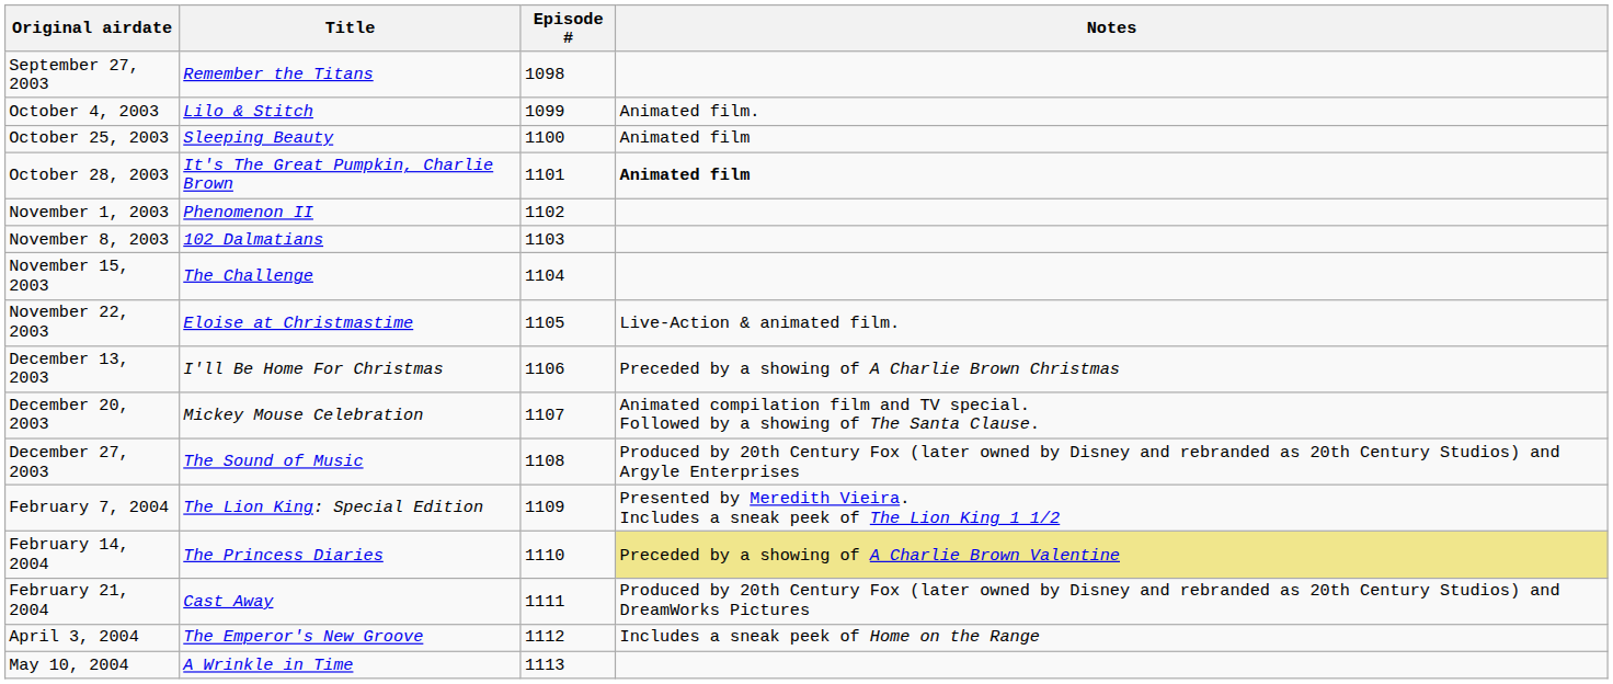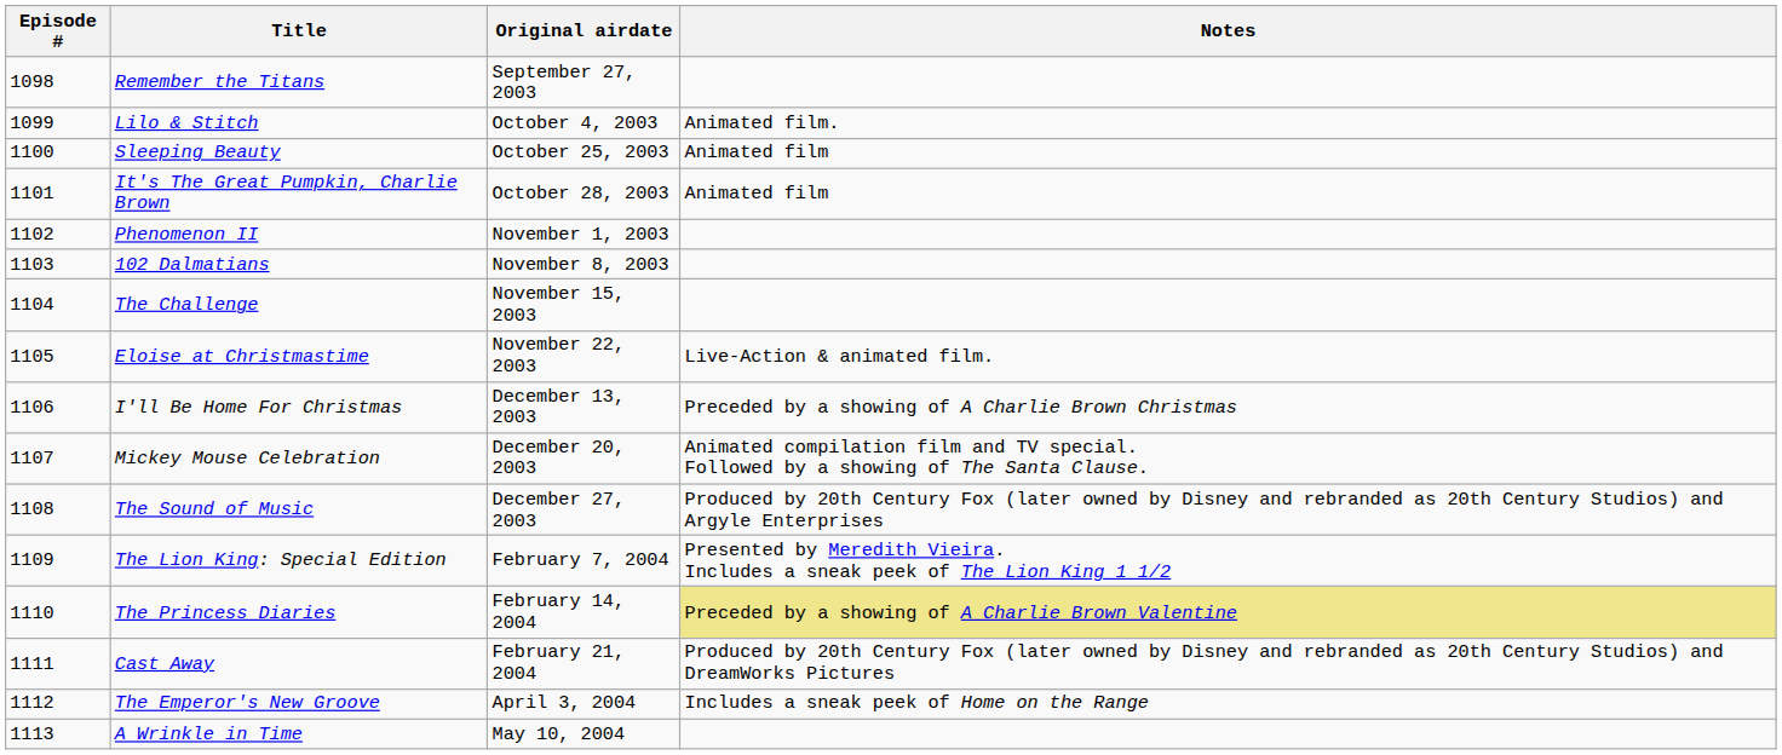 <table class="wikitable sortable">
 <tr>
+<th>Episode #</th>
+<th>Title</th>
 <th>Original airdate</th>
-<th>Title</th>
-<th>Episode #</th>
 <th>Notes</th>
 </tr>
 <tr>
+<td>1098</td>
+<td><em><a href='#'>Remember the Titans</a></em></td>
 <td>September 27, 2003</td>
-<td><em><a href='#'>Remember the Titans</a></em></td>
-<td>1098</td>
 <td></td>
 </tr>
 <tr>
+<td>1099</td>
+<td><em><a href='#'>Lilo & Stitch</a></em></td>
 <td>October 4, 2003</td>
-<td><em><a href='#'>Lilo & Stitch</a></em></td>
-<td>1099</td>
 <td>Animated film.</td>
 </tr>
 <tr>
+<td>1100</td>
+<td><em><a href='#'>Sleeping Beauty</a></em></td>
 <td>October 25, 2003</td>
-<td><em><a href='#'>Sleeping Beauty</a></em></td>
-<td>1100</td>
 <td>Animated film</td>
 </tr>
 <tr>
+<td>1101</td>
+<td><em><a href='#'>It's The Great Pumpkin, Charlie Brown</a></em></td>
 <td>October 28, 2003</td>
-<td><em><a href='#'>It's The Great Pumpkin, Charlie Brown</a></em></td>
-<td>1101</td>
-<td><strong>Animated film</strong></td>
+<td>Animated film</td>
 </tr>
 <tr>
+<td>1102</td>
+<td><em><a href='#'>Phenomenon II</a></em></td>
 <td>November 1, 2003</td>
-<td><em><a href='#'>Phenomenon II</a></em></td>
-<td>1102</td>
 <td></td>
 </tr>
 <tr>
+<td>1103</td>
+<td><em><a href='#'>102 Dalmatians</a></em></td>
 <td>November 8, 2003</td>
-<td><em><a href='#'>102 Dalmatians</a></em></td>
-<td>1103</td>
 <td></td>
 </tr>
 <tr>
+<td>1104</td>
+<td><em><a href='#'>The Challenge</a></em></td>
 <td>November 15, 2003</td>
-<td><em><a href='#'>The Challenge</a></em></td>
-<td>1104</td>
 <td></td>
 </tr>
 <tr>
+<td>1105</td>
+<td><em><a href='#'>Eloise at Christmastime</a></em></td>
 <td>November 22, 2003</td>
-<td><em><a href='#'>Eloise at Christmastime</a></em></td>
-<td>1105</td>
 <td>Live-Action & animated film.</td>
 </tr>
 <tr>
+<td>1106</td>
+<td><em>I'll Be Home For Christmas</em></td>
 <td>December 13, 2003</td>
-<td><em>I'll Be Home For Christmas</em></td>
-<td>1106</td>
 <td>Preceded by a showing of <em>A Charlie Brown Christmas</em></td>
 </tr>
 <tr>
+<td>1107</td>
+<td><em>Mickey Mouse Celebration</em></td>
 <td>December 20, 2003</td>
-<td><em>Mickey Mouse Celebration</em></td>
-<td>1107</td>
 <td>Animated compilation film and TV special.<br>Followed by a showing of <em>The Santa Clause</em>.</td>
 </tr>
 <tr>
+<td>1108</td>
+<td><em><a href='#'>The Sound of Music</a></em></td>
 <td>December 27, 2003</td>
-<td><em><a href='#'>The Sound of Music</a></em></td>
-<td>1108</td>
 <td>Produced by 20th Century Fox (later owned by Disney and rebranded as 20th Century Studios) and Argyle Enterprises</td>
 </tr>
 <tr>
+<td>1109</td>
+<td><em><a href='#'>The Lion King</a>: Special Edition</em></td>
 <td>February 7, 2004</td>
-<td><em><a href='#'>The Lion King</a>: Special Edition</em></td>
-<td>1109</td>
 <td>Presented by <a href='#'>Meredith Vieira</a>.<br>Includes a sneak peek of <em><a href='#'>The Lion King 1 1/2</a></em></td>
 </tr>
 <tr>
+<td>1110</td>
+<td><em><a href='#'>The Princess Diaries</a></em></td>
 <td>February 14, 2004</td>
-<td><em><a href='#'>The Princess Diaries</a></em></td>
-<td>1110</td>
 <td style="background: khaki;">Preceded by a showing of <em><a href='#'>A Charlie Brown Valentine</a></em></td>
 </tr>
 <tr>
+<td>1111</td>
+<td><em><a href='#'>Cast Away</a></em></td>
 <td>February 21, 2004</td>
-<td><em><a href='#'>Cast Away</a></em></td>
-<td>1111</td>
 <td>Produced by 20th Century Fox (later owned by Disney and rebranded as 20th Century Studios) and DreamWorks Pictures</td>
 </tr>
 <tr>
+<td>1112</td>
+<td><em><a href='#'>The Emperor's New Groove</a></em></td>
 <td>April 3, 2004</td>
-<td><em><a href='#'>The Emperor's New Groove</a></em></td>
-<td>1112</td>
 <td>Includes a sneak peek of <em>Home on the Range</em></td>
 </tr>
 <tr>
+<td>1113</td>
+<td><em><a href='#'>A Wrinkle in Time</a></em></td>
 <td>May 10, 2004</td>
-<td><em><a href='#'>A Wrinkle in Time</a></em></td>
-<td>1113</td>
 <td></td>
 </tr>
 </table>
